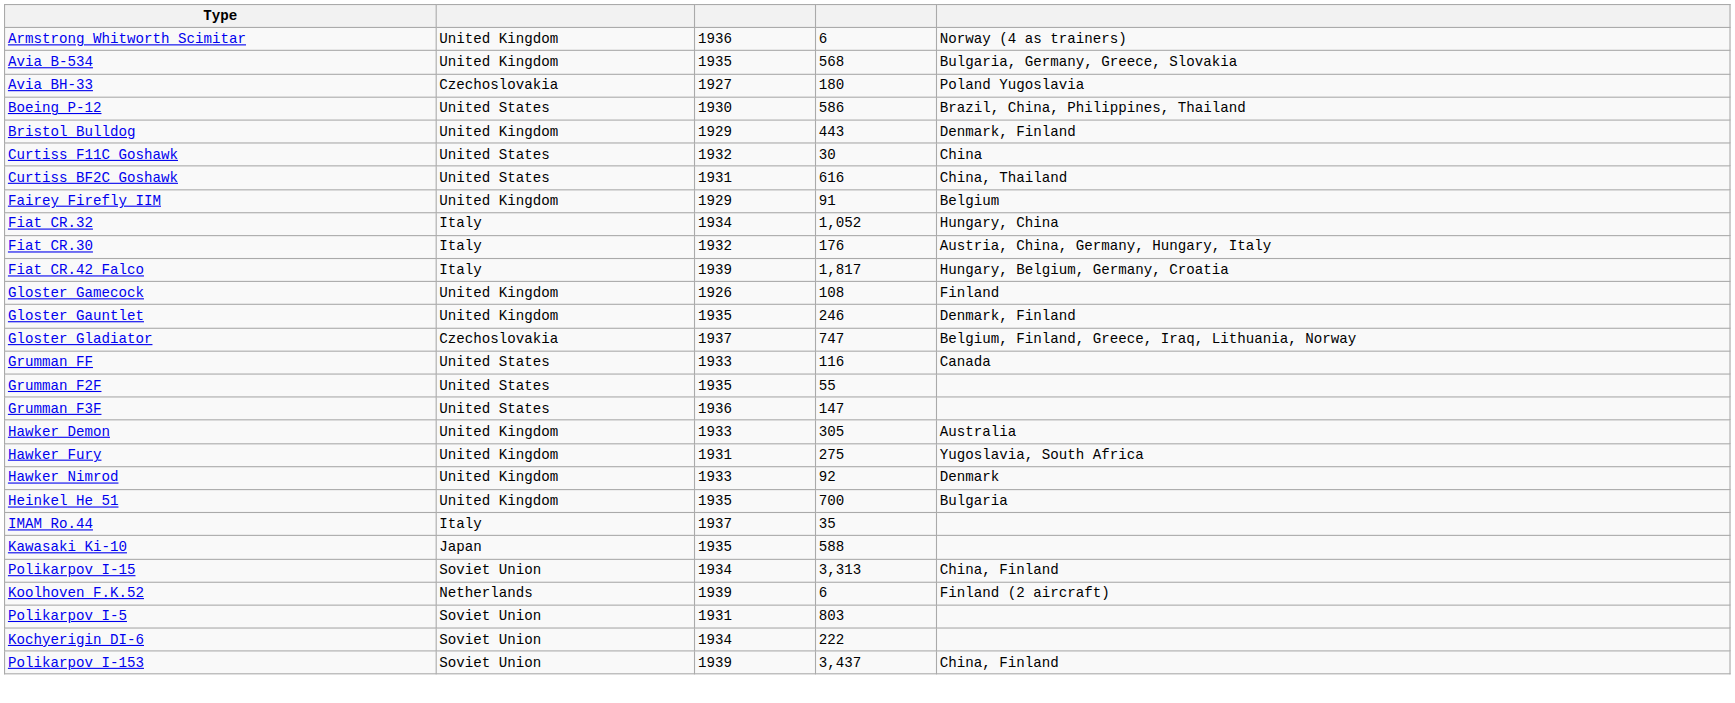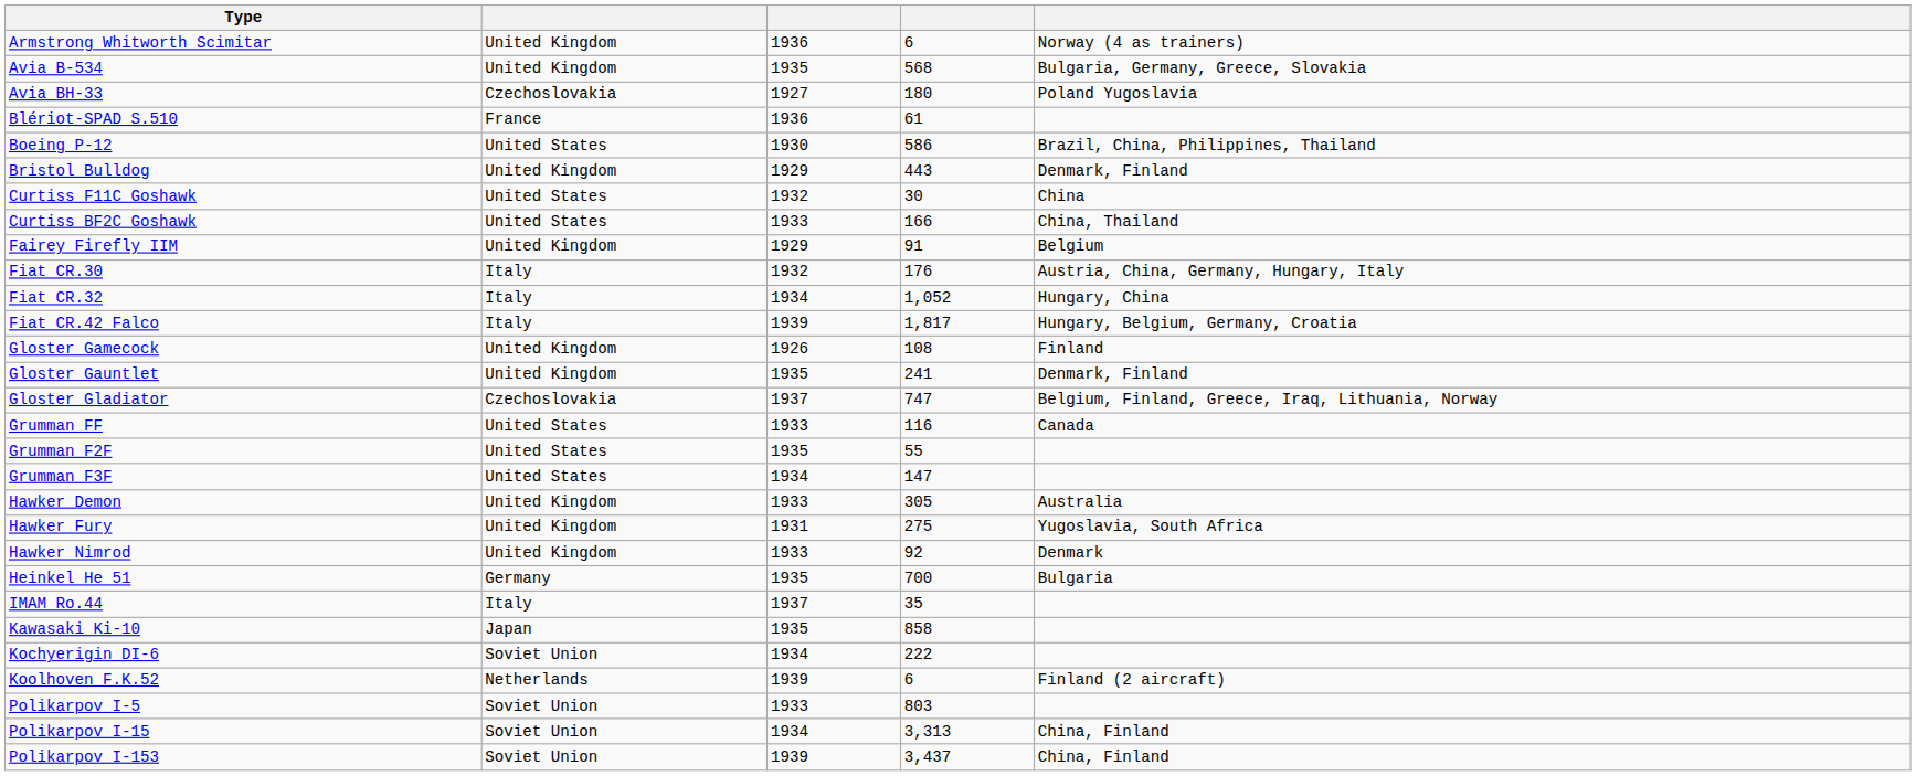 <table class="wikitable sortable" border=1 style=width:100%>
 <tr>
 <th style=width:25%>Type</th>
 <th style=width:15%></th>
 <th style=width:7%></th>
 <th style=width:7%></th>
 <th></th>
 </tr>
 <tr>
 <td><a href='#'>Armstrong Whitworth Scimitar</a></td>
 <td>United Kingdom</td>
 <td>1936</td>
 <td>6</td>
 <td>Norway (4 as trainers)</td>
 </tr>
 <tr>
 <td><a href='#'>Avia B-534</a></td>
 <td>United Kingdom</td>
 <td>1935</td>
 <td>568</td>
 <td>Bulgaria, Germany, Greece, Slovakia</td>
 </tr>
 <tr>
 <td><a href='#'>Avia BH-33</a></td>
 <td>Czechoslovakia</td>
 <td>1927</td>
 <td>180</td>
 <td>Poland Yugoslavia</td>
 </tr>
 <tr>
+<td><a href='#'>Blériot-SPAD S.510</a></td>
+<td>France</td>
+<td>1936</td>
+<td>61</td>
+<td></td>
+</tr>
+<tr>
 <td><a href='#'>Boeing P-12</a></td>
 <td>United States</td>
 <td>1930</td>
 <td>586</td>
 <td>Brazil, China, Philippines, Thailand</td>
 </tr>
 <tr>
 <td><a href='#'>Bristol Bulldog</a></td>
 <td>United Kingdom</td>
 <td>1929</td>
 <td>443</td>
 <td>Denmark, Finland</td>
 </tr>
 <tr>
 <td><a href='#'>Curtiss F11C Goshawk</a></td>
 <td>United States</td>
 <td>1932</td>
 <td>30</td>
 <td>China</td>
 </tr>
 <tr>
 <td><a href='#'>Curtiss BF2C Goshawk</a></td>
 <td>United States</td>
-<td>1931</td>
-<td>616</td>
+<td>1933</td>
+<td>166</td>
 <td>China, Thailand</td>
 </tr>
 <tr>
 <td><a href='#'>Fairey Firefly IIM</a></td>
 <td>United Kingdom</td>
 <td>1929</td>
 <td>91</td>
 <td>Belgium</td>
 </tr>
 <tr>
+<td><a href='#'>Fiat CR.30</a></td>
+<td>Italy</td>
+<td>1932</td>
+<td>176</td>
+<td>Austria, China, Germany, Hungary, Italy</td>
+</tr>
+<tr>
 <td><a href='#'>Fiat CR.32</a></td>
 <td>Italy</td>
 <td>1934</td>
 <td>1,052</td>
 <td>Hungary, China</td>
-</tr>
-<tr>
-<td><a href='#'>Fiat CR.30</a></td>
-<td>Italy</td>
-<td>1932</td>
-<td>176</td>
-<td>Austria, China, Germany, Hungary, Italy</td>
 </tr>
 <tr>
 <td><a href='#'>Fiat CR.42 Falco</a></td>
 <td>Italy</td>
 <td>1939</td>
 <td>1,817</td>
 <td>Hungary, Belgium, Germany, Croatia</td>
 </tr>
 <tr>
 <td><a href='#'>Gloster Gamecock</a></td>
 <td>United Kingdom</td>
 <td>1926</td>
 <td>108</td>
 <td>Finland</td>
 </tr>
 <tr>
 <td><a href='#'>Gloster Gauntlet</a></td>
 <td>United Kingdom</td>
 <td>1935</td>
-<td>246</td>
+<td>241</td>
 <td>Denmark, Finland</td>
 </tr>
 <tr>
 <td><a href='#'>Gloster Gladiator</a></td>
 <td>Czechoslovakia</td>
 <td>1937</td>
 <td>747</td>
 <td>Belgium, Finland, Greece, Iraq, Lithuania, Norway</td>
 </tr>
 <tr>
 <td><a href='#'>Grumman FF</a></td>
 <td>United States</td>
 <td>1933</td>
 <td>116</td>
 <td>Canada</td>
 </tr>
 <tr>
 <td><a href='#'>Grumman F2F</a></td>
 <td>United States</td>
 <td>1935</td>
 <td>55</td>
 <td></td>
 </tr>
 <tr>
 <td><a href='#'>Grumman F3F</a></td>
 <td>United States</td>
-<td>1936</td>
+<td>1934</td>
 <td>147</td>
 <td></td>
 </tr>
 <tr>
 <td><a href='#'>Hawker Demon</a></td>
 <td>United Kingdom</td>
 <td>1933</td>
 <td>305</td>
 <td>Australia</td>
 </tr>
 <tr>
 <td><a href='#'>Hawker Fury</a></td>
 <td>United Kingdom</td>
 <td>1931</td>
 <td>275</td>
 <td>Yugoslavia, South Africa</td>
 </tr>
 <tr>
 <td><a href='#'>Hawker Nimrod</a></td>
 <td>United Kingdom</td>
 <td>1933</td>
 <td>92</td>
 <td>Denmark</td>
 </tr>
 <tr>
 <td><a href='#'>Heinkel He 51</a></td>
-<td>United Kingdom</td>
+<td>Germany</td>
 <td>1935</td>
 <td>700</td>
 <td>Bulgaria</td>
 </tr>
 <tr>
 <td><a href='#'>IMAM Ro.44</a></td>
 <td>Italy</td>
 <td>1937</td>
 <td>35</td>
 <td></td>
 </tr>
 <tr>
 <td><a href='#'>Kawasaki Ki-10</a></td>
 <td>Japan</td>
 <td>1935</td>
-<td>588</td>
+<td>858</td>
 <td></td>
 </tr>
 <tr>
-<td><a href='#'>Polikarpov I-15</a></td>
+<td><a href='#'>Kochyerigin DI-6</a></td>
 <td>Soviet Union</td>
 <td>1934</td>
-<td>3,313</td>
-<td>China, Finland</td>
+<td>222</td>
+<td></td>
 </tr>
 <tr>
 <td><a href='#'>Koolhoven F.K.52</a></td>
 <td>Netherlands</td>
 <td>1939</td>
 <td>6</td>
 <td>Finland (2 aircraft)</td>
 </tr>
 <tr>
 <td><a href='#'>Polikarpov I-5</a></td>
 <td>Soviet Union</td>
-<td>1931</td>
+<td>1933</td>
 <td>803</td>
 <td></td>
 </tr>
 <tr>
-<td><a href='#'>Kochyerigin DI-6</a></td>
+<td><a href='#'>Polikarpov I-15</a></td>
 <td>Soviet Union</td>
 <td>1934</td>
-<td>222</td>
-<td></td>
+<td>3,313</td>
+<td>China, Finland</td>
 </tr>
 <tr>
 <td><a href='#'>Polikarpov I-153</a></td>
 <td>Soviet Union</td>
 <td>1939</td>
 <td>3,437</td>
 <td>China, Finland</td>
 </tr>
 </table>
